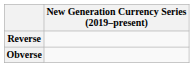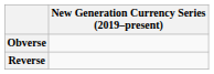 <table class="wikitable">
 <tr>
 <th></th>
 <th>New Generation Currency Series<br>(2019–present)</th>
 </tr>
 <tr>
+<th>Obverse</th>
+<td></td>
+</tr>
+<tr>
 <th>Reverse</th>
 <td></td>
 </tr>
-<tr>
-<th>Obverse</th>
-<td></td>
-</tr>
 </table>
